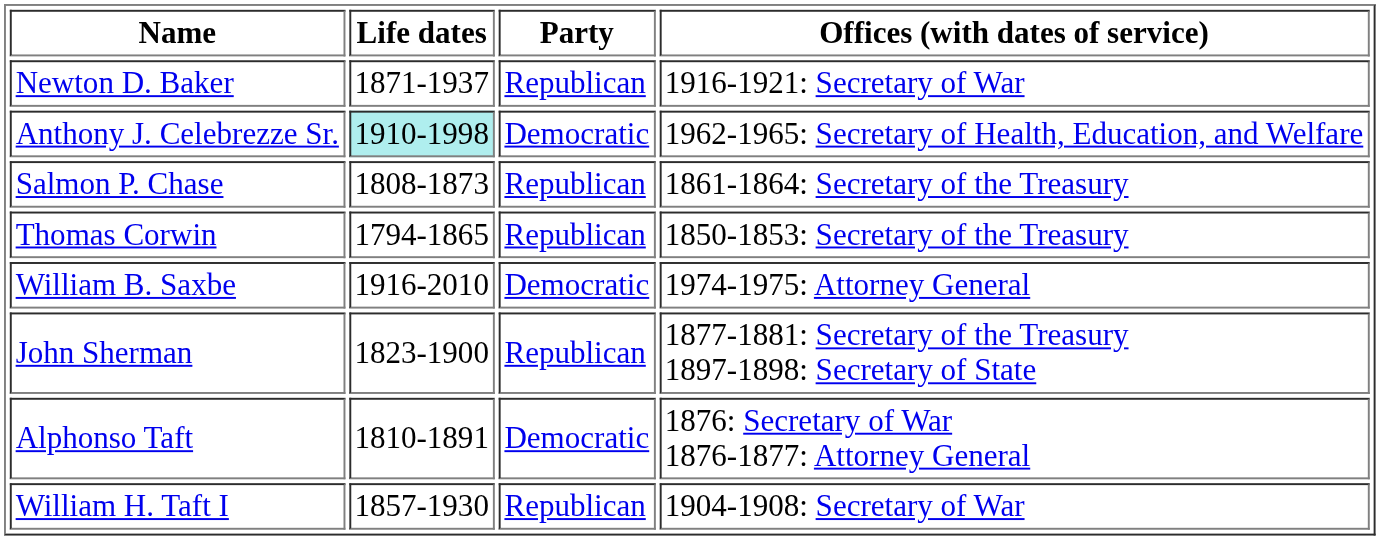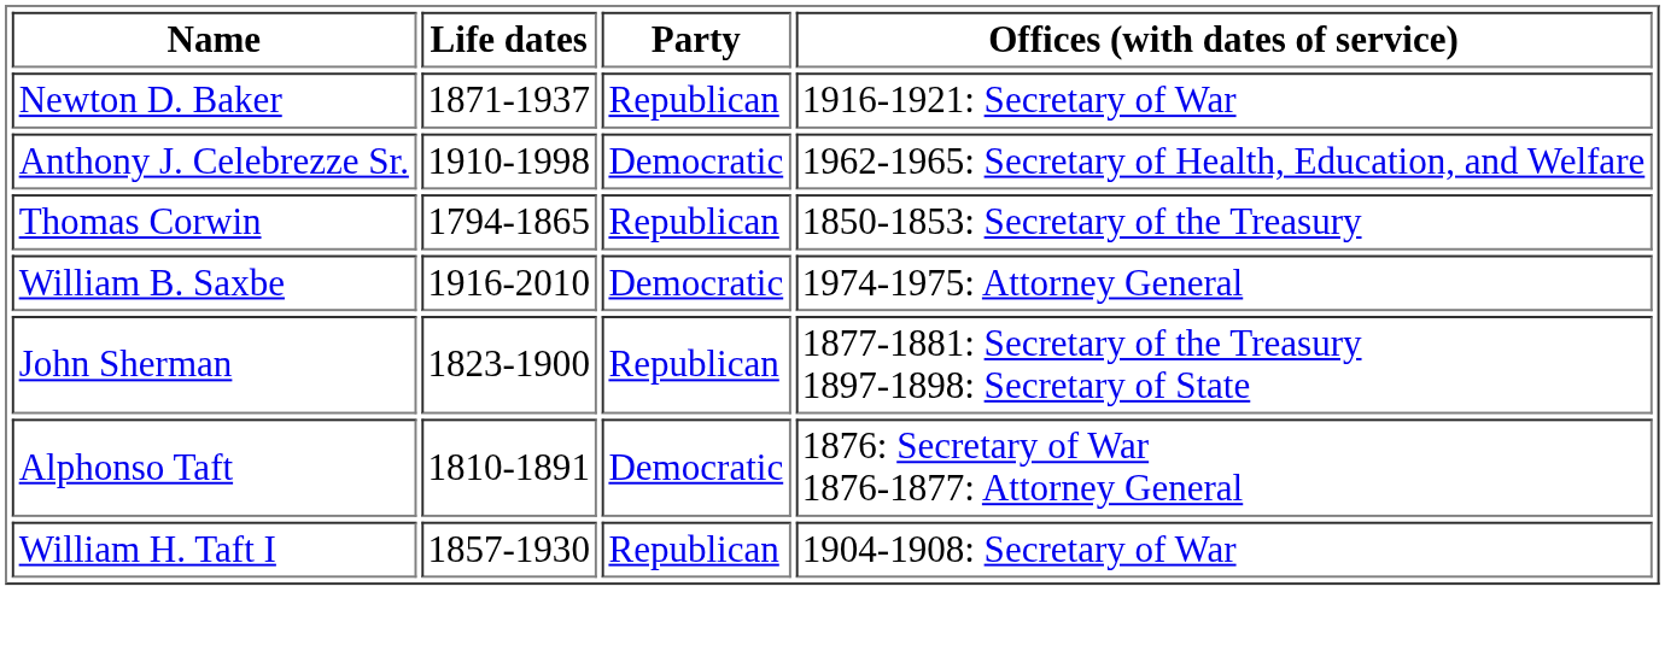 <table table border="1" cellpadding="2">
 <tr>
 <th>Name</th>
 <th>Life dates</th>
 <th>Party</th>
 <th>Offices (with dates of service)</th>
 </tr>
 <tr>
 <td><a href='#'>Newton D. Baker</a></td>
 <td>1871-1937</td>
 <td><a href='#'>Republican</a></td>
 <td>1916-1921: <a href='#'>Secretary of War</a></td>
 </tr>
 <tr>
 <td><a href='#'>Anthony J. Celebrezze Sr.</a></td>
-<td style="background: paleturquoise;">1910-1998</td>
+<td>1910-1998</td>
 <td><a href='#'>Democratic</a></td>
 <td>1962-1965: <a href='#'>Secretary of Health, Education, and Welfare</a></td>
-</tr>
-<tr>
-<td><a href='#'>Salmon P. Chase</a></td>
-<td>1808-1873</td>
-<td><a href='#'>Republican</a></td>
-<td>1861-1864: <a href='#'>Secretary of the Treasury</a></td>
 </tr>
 <tr>
 <td><a href='#'>Thomas Corwin</a></td>
 <td>1794-1865</td>
 <td><a href='#'>Republican</a></td>
 <td>1850-1853: <a href='#'>Secretary of the Treasury</a></td>
 </tr>
 <tr>
 <td><a href='#'>William B. Saxbe</a></td>
 <td>1916-2010</td>
 <td><a href='#'>Democratic</a></td>
 <td>1974-1975: <a href='#'>Attorney General</a></td>
 </tr>
 <tr>
 <td><a href='#'>John Sherman</a></td>
 <td>1823-1900</td>
 <td><a href='#'>Republican</a></td>
 <td>1877-1881: <a href='#'>Secretary of the Treasury</a><br>1897-1898: <a href='#'>Secretary of State</a></td>
 </tr>
 <tr>
 <td><a href='#'>Alphonso Taft</a></td>
 <td>1810-1891</td>
 <td><a href='#'>Democratic</a></td>
 <td>1876: <a href='#'>Secretary of War</a><br>1876-1877: <a href='#'>Attorney General</a></td>
 </tr>
 <tr>
 <td><a href='#'>William H. Taft I</a></td>
 <td>1857-1930</td>
 <td><a href='#'>Republican</a></td>
 <td>1904-1908: <a href='#'>Secretary of War</a></td>
 </tr>
 </table>
